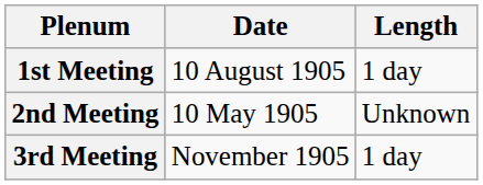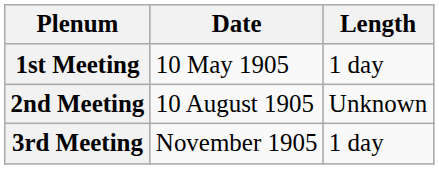 <table class="wikitable sortable plainrowheaders">
 <tr>
 <th scope="col">Plenum</th>
 <th scope="col">Date</th>
 <th scope="col">Length</th>
 </tr>
 <tr>
 <th scope="row">1st Meeting</th>
-<td data-sort-value="2">10 August 1905</td>
+<td data-sort-value="1">10 May 1905</td>
 <td>1 day</td>
 </tr>
 <tr>
 <th scope="row">2nd Meeting</th>
-<td data-sort-value="1">10 May 1905</td>
+<td data-sort-value="2">10 August 1905</td>
 <td>Unknown</td>
 </tr>
 <tr>
 <th scope="row">3rd Meeting</th>
 <td data-sort-value="2">November 1905</td>
 <td>1 day</td>
 </tr>
 </table>
